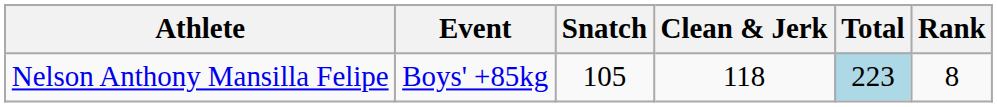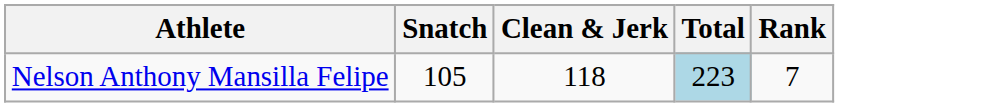 <table class="wikitable" style="font-size:90%">
 <tr>
 <th>Athlete</th>
-<th>Event</th>
 <th>Snatch</th>
 <th>Clean & Jerk</th>
 <th>Total</th>
 <th>Rank</th>
 </tr>
 <tr>
 <td><a href='#'>Nelson Anthony Mansilla Felipe</a></td>
-<td><a href='#'>Boys' +85kg</a></td>
 <td align=center>105</td>
 <td align=center>118</td>
 <td align=center style="background: lightblue;">223</td>
-<td align=center>8</td>
+<td align=center>7</td>
 </tr>
 </table>
